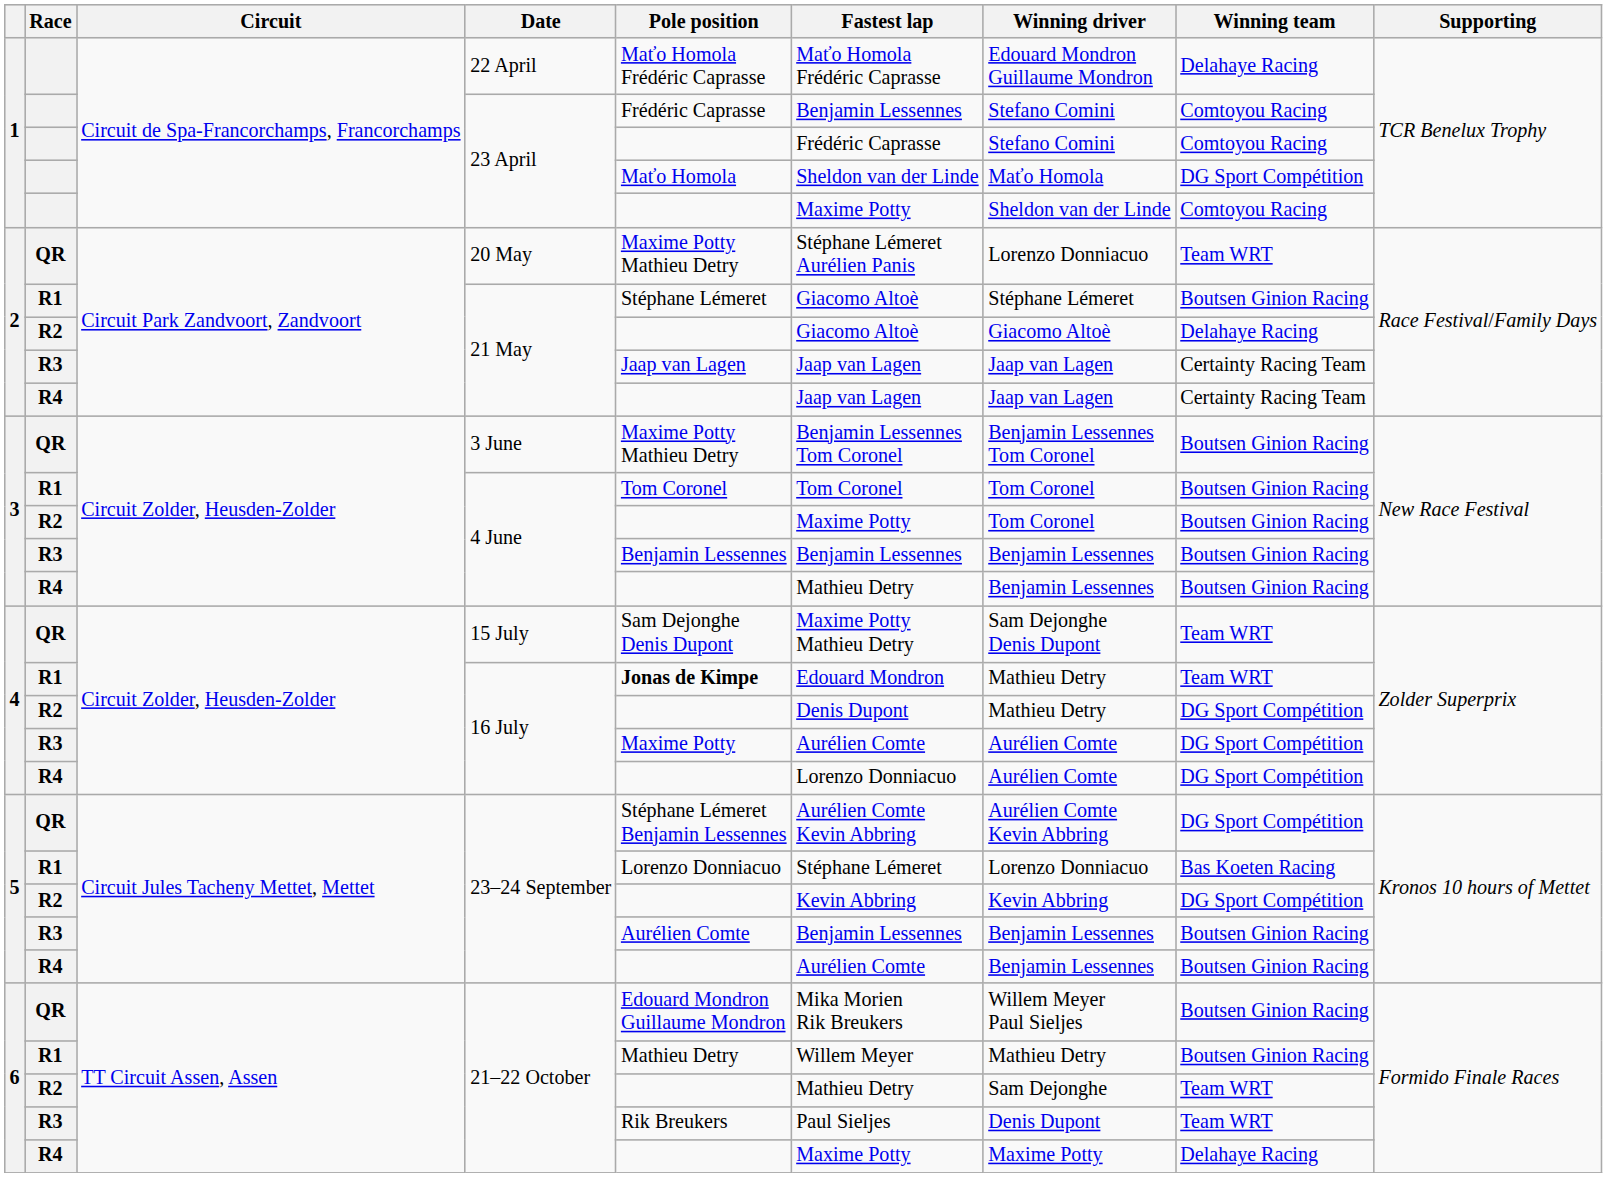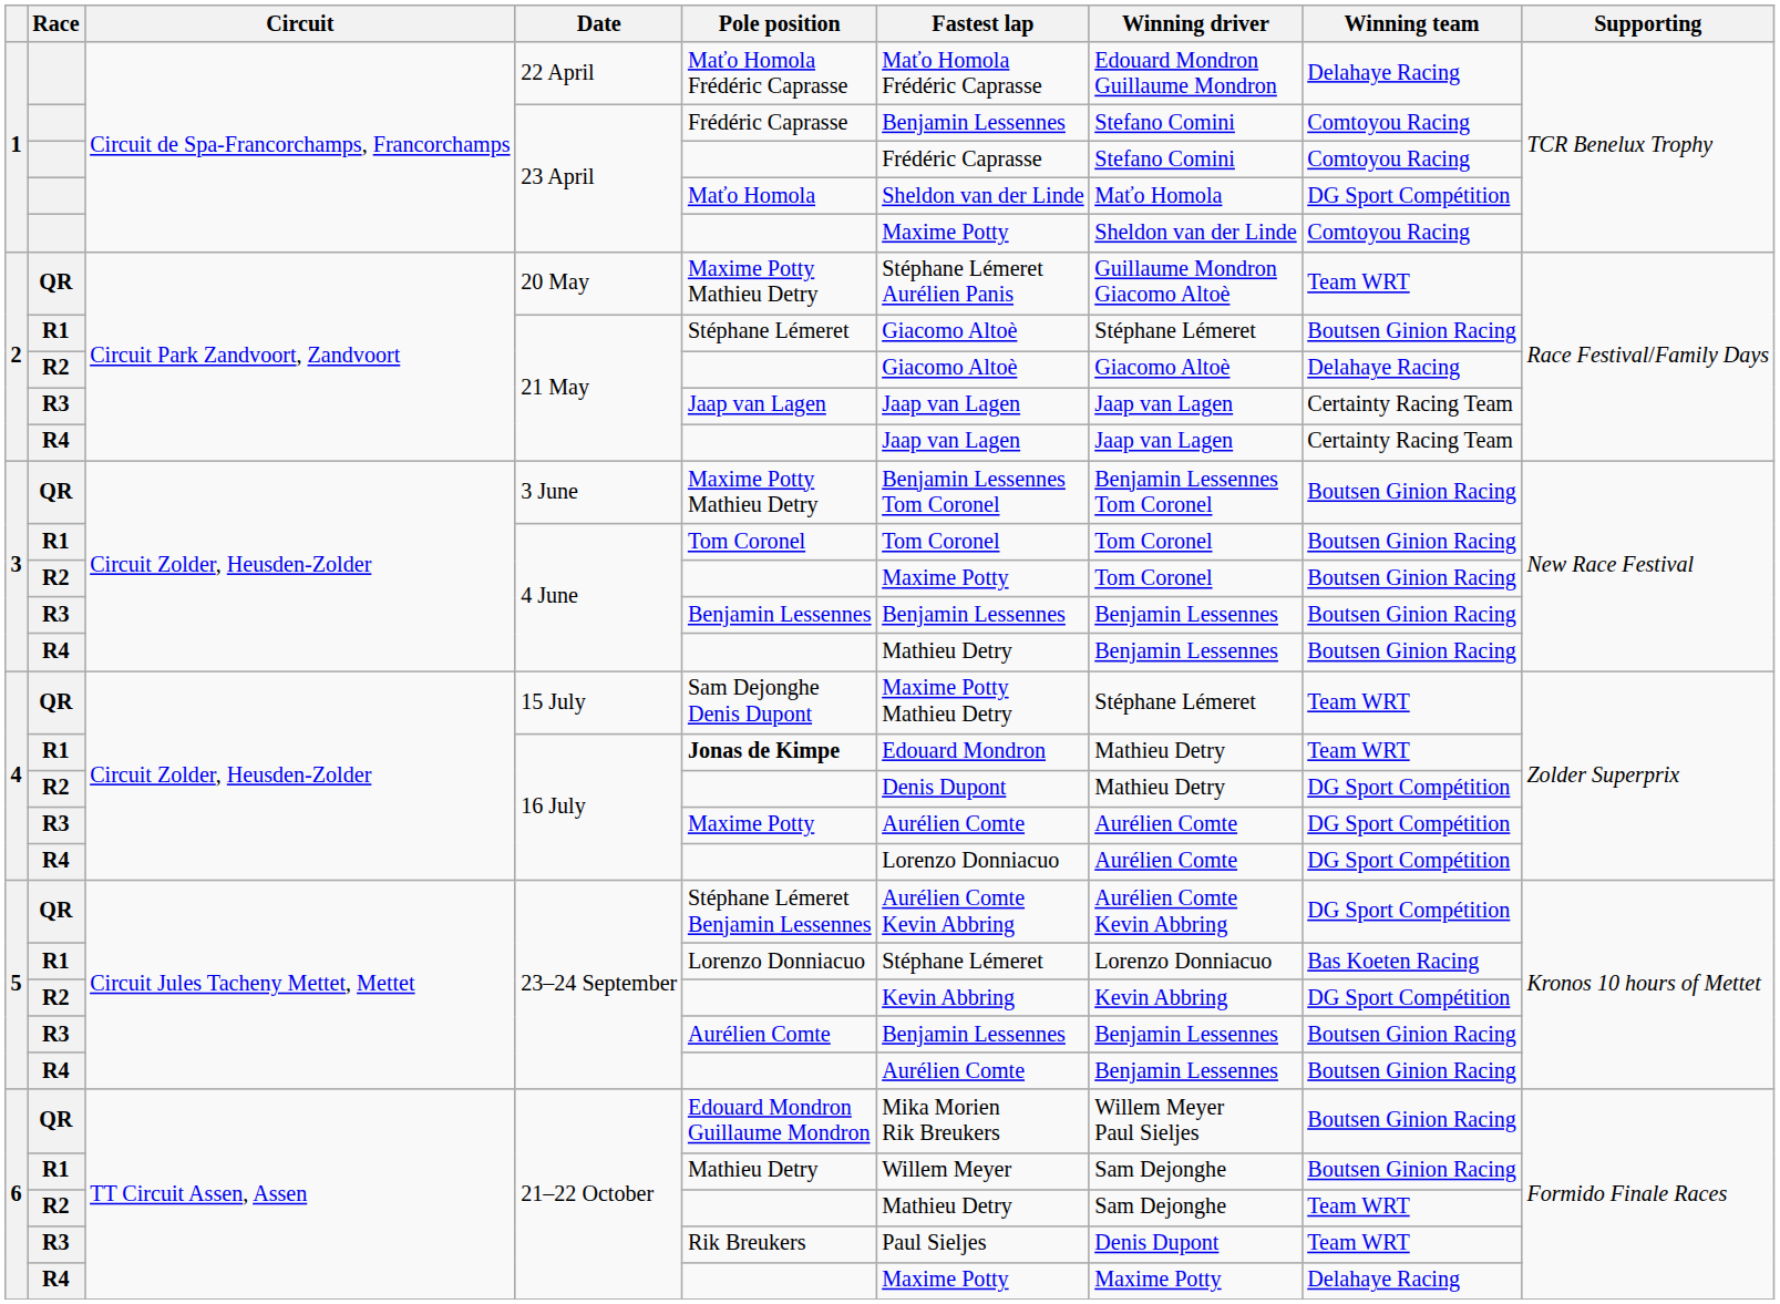 <table class="wikitable" style="font-size: 80%;">
 <tr>
 <th></th>
 <th>Race</th>
 <th>Circuit</th>
 <th>Date</th>
 <th>Pole position</th>
 <th>Fastest lap</th>
 <th>Winning driver</th>
 <th>Winning team</th>
 <th>Supporting</th>
 </tr>
 <tr>
 <th rowspan=5>1</th>
 <th></th>
 <td rowspan=5> <a href='#'>Circuit de Spa-Francorchamps</a>, <a href='#'>Francorchamps</a></td>
 <td>22 April</td>
 <td> <a href='#'>Maťo Homola</a><br> Frédéric Caprasse</td>
 <td> <a href='#'>Maťo Homola</a><br> Frédéric Caprasse</td>
 <td> <a href='#'>Edouard Mondron</a><br> <a href='#'>Guillaume Mondron</a></td>
 <td> <a href='#'>Delahaye Racing</a></td>
 <td rowspan=5><em>TCR Benelux Trophy</em></td>
 </tr>
 <tr>
 <th></th>
 <td rowspan=4>23 April</td>
 <td> Frédéric Caprasse</td>
 <td> <a href='#'>Benjamin Lessennes</a></td>
 <td> <a href='#'>Stefano Comini</a></td>
 <td> <a href='#'>Comtoyou Racing</a></td>
 </tr>
 <tr>
 <th></th>
 <td></td>
 <td> Frédéric Caprasse</td>
 <td> <a href='#'>Stefano Comini</a></td>
 <td> <a href='#'>Comtoyou Racing</a></td>
 </tr>
 <tr>
 <th></th>
 <td> <a href='#'>Maťo Homola</a></td>
 <td> <a href='#'>Sheldon van der Linde</a></td>
 <td> <a href='#'>Maťo Homola</a></td>
 <td> <a href='#'>DG Sport Compétition</a></td>
 </tr>
 <tr>
 <th></th>
 <td></td>
 <td> <a href='#'>Maxime Potty</a></td>
 <td> <a href='#'>Sheldon van der Linde</a></td>
 <td> <a href='#'>Comtoyou Racing</a></td>
 </tr>
 <tr>
 <th rowspan=5>2</th>
 <th>QR</th>
 <td rowspan=5> <a href='#'>Circuit Park Zandvoort</a>, <a href='#'>Zandvoort</a></td>
 <td>20 May</td>
 <td> <a href='#'>Maxime Potty</a><br> Mathieu Detry</td>
 <td> Stéphane Lémeret<br> <a href='#'>Aurélien Panis</a></td>
-<td> Lorenzo Donniacuo</td>
+<td> <a href='#'>Guillaume Mondron</a><br> <a href='#'>Giacomo Altoè</a></td>
 <td> <a href='#'>Team WRT</a></td>
 <td rowspan=5><em>Race Festival</em>/<em>Family Days</em></td>
 </tr>
 <tr>
 <th>R1</th>
 <td rowspan=4>21 May</td>
 <td> Stéphane Lémeret</td>
 <td> <a href='#'>Giacomo Altoè</a></td>
 <td> Stéphane Lémeret</td>
 <td> <a href='#'>Boutsen Ginion Racing</a></td>
 </tr>
 <tr>
 <th>R2</th>
 <td></td>
 <td> <a href='#'>Giacomo Altoè</a></td>
 <td> <a href='#'>Giacomo Altoè</a></td>
 <td> <a href='#'>Delahaye Racing</a></td>
 </tr>
 <tr>
 <th>R3</th>
 <td> <a href='#'>Jaap van Lagen</a></td>
 <td> <a href='#'>Jaap van Lagen</a></td>
 <td> <a href='#'>Jaap van Lagen</a></td>
 <td> Certainty Racing Team</td>
 </tr>
 <tr>
 <th>R4</th>
 <td></td>
 <td> <a href='#'>Jaap van Lagen</a></td>
 <td> <a href='#'>Jaap van Lagen</a></td>
 <td> Certainty Racing Team</td>
 </tr>
 <tr>
 <th rowspan=5>3</th>
 <th>QR</th>
 <td rowspan=5> <a href='#'>Circuit Zolder</a>, <a href='#'>Heusden-Zolder</a></td>
 <td>3 June</td>
 <td> <a href='#'>Maxime Potty</a><br> Mathieu Detry</td>
 <td> <a href='#'>Benjamin Lessennes</a><br> <a href='#'>Tom Coronel</a></td>
 <td> <a href='#'>Benjamin Lessennes</a><br> <a href='#'>Tom Coronel</a></td>
 <td> <a href='#'>Boutsen Ginion Racing</a></td>
 <td rowspan=5><em>New Race Festival</em></td>
 </tr>
 <tr>
 <th>R1</th>
 <td rowspan=4>4 June</td>
 <td> <a href='#'>Tom Coronel</a></td>
 <td> <a href='#'>Tom Coronel</a></td>
 <td> <a href='#'>Tom Coronel</a></td>
 <td> <a href='#'>Boutsen Ginion Racing</a></td>
 </tr>
 <tr>
 <th>R2</th>
 <td></td>
 <td> <a href='#'>Maxime Potty</a></td>
 <td> <a href='#'>Tom Coronel</a></td>
 <td> <a href='#'>Boutsen Ginion Racing</a></td>
 </tr>
 <tr>
 <th>R3</th>
 <td> <a href='#'>Benjamin Lessennes</a></td>
 <td> <a href='#'>Benjamin Lessennes</a></td>
 <td> <a href='#'>Benjamin Lessennes</a></td>
 <td> <a href='#'>Boutsen Ginion Racing</a></td>
 </tr>
 <tr>
 <th>R4</th>
 <td></td>
 <td> Mathieu Detry</td>
 <td> <a href='#'>Benjamin Lessennes</a></td>
 <td> <a href='#'>Boutsen Ginion Racing</a></td>
 </tr>
 <tr>
 <th rowspan=5>4</th>
 <th>QR</th>
 <td rowspan=5> <a href='#'>Circuit Zolder</a>, <a href='#'>Heusden-Zolder</a></td>
 <td>15 July</td>
 <td> Sam Dejonghe<br> <a href='#'>Denis Dupont</a></td>
 <td> <a href='#'>Maxime Potty</a><br> Mathieu Detry</td>
-<td> Sam Dejonghe<br> <a href='#'>Denis Dupont</a></td>
+<td> Stéphane Lémeret</td>
 <td> <a href='#'>Team WRT</a></td>
 <td rowspan=5><em>Zolder Superprix</em></td>
 </tr>
 <tr>
 <th>R1</th>
 <td rowspan=4>16 July</td>
 <td><strong> Jonas de Kimpe</strong></td>
 <td> <a href='#'>Edouard Mondron</a></td>
 <td> Mathieu Detry</td>
 <td> <a href='#'>Team WRT</a></td>
 </tr>
 <tr>
 <th>R2</th>
 <td></td>
 <td> <a href='#'>Denis Dupont</a></td>
 <td> Mathieu Detry</td>
 <td> <a href='#'>DG Sport Compétition</a></td>
 </tr>
 <tr>
 <th>R3</th>
 <td> <a href='#'>Maxime Potty</a></td>
 <td> <a href='#'>Aurélien Comte</a></td>
 <td> <a href='#'>Aurélien Comte</a></td>
 <td> <a href='#'>DG Sport Compétition</a></td>
 </tr>
 <tr>
 <th>R4</th>
 <td></td>
 <td> Lorenzo Donniacuo</td>
 <td> <a href='#'>Aurélien Comte</a></td>
 <td> <a href='#'>DG Sport Compétition</a></td>
 </tr>
 <tr>
 <th rowspan=5>5</th>
 <th>QR</th>
 <td rowspan=5> <a href='#'>Circuit Jules Tacheny Mettet</a>, <a href='#'>Mettet</a></td>
 <td rowspan=5>23–24 September</td>
 <td> Stéphane Lémeret<br> <a href='#'>Benjamin Lessennes</a></td>
 <td> <a href='#'>Aurélien Comte</a><br> <a href='#'>Kevin Abbring</a></td>
 <td> <a href='#'>Aurélien Comte</a><br> <a href='#'>Kevin Abbring</a></td>
 <td> <a href='#'>DG Sport Compétition</a></td>
 <td rowspan=5><em>Kronos 10 hours of Mettet</em></td>
 </tr>
 <tr>
 <th>R1</th>
 <td> Lorenzo Donniacuo</td>
 <td> Stéphane Lémeret</td>
 <td> Lorenzo Donniacuo</td>
 <td> <a href='#'>Bas Koeten Racing</a></td>
 </tr>
 <tr>
 <th>R2</th>
 <td></td>
 <td> <a href='#'>Kevin Abbring</a></td>
 <td> <a href='#'>Kevin Abbring</a></td>
 <td> <a href='#'>DG Sport Compétition</a></td>
 </tr>
 <tr>
 <th>R3</th>
 <td> <a href='#'>Aurélien Comte</a></td>
 <td> <a href='#'>Benjamin Lessennes</a></td>
 <td> <a href='#'>Benjamin Lessennes</a></td>
 <td> <a href='#'>Boutsen Ginion Racing</a></td>
 </tr>
 <tr>
 <th>R4</th>
 <td></td>
 <td> <a href='#'>Aurélien Comte</a></td>
 <td> <a href='#'>Benjamin Lessennes</a></td>
 <td> <a href='#'>Boutsen Ginion Racing</a></td>
 </tr>
 <tr>
 <th rowspan=5>6</th>
 <th>QR</th>
 <td rowspan=5> <a href='#'>TT Circuit Assen</a>, <a href='#'>Assen</a></td>
 <td rowspan=5>21–22 October</td>
 <td> <a href='#'>Edouard Mondron</a><br> <a href='#'>Guillaume Mondron</a></td>
 <td> Mika Morien<br> Rik Breukers</td>
 <td> Willem Meyer<br> Paul Sieljes</td>
 <td> <a href='#'>Boutsen Ginion Racing</a></td>
 <td rowspan=5><em>Formido Finale Races</em></td>
 </tr>
 <tr>
 <th>R1</th>
 <td> Mathieu Detry</td>
 <td> Willem Meyer</td>
-<td> Mathieu Detry</td>
+<td> Sam Dejonghe</td>
 <td> <a href='#'>Boutsen Ginion Racing</a></td>
 </tr>
 <tr>
 <th>R2</th>
 <td></td>
 <td> Mathieu Detry</td>
 <td> Sam Dejonghe</td>
 <td> <a href='#'>Team WRT</a></td>
 </tr>
 <tr>
 <th>R3</th>
 <td> Rik Breukers</td>
 <td> Paul Sieljes</td>
 <td> <a href='#'>Denis Dupont</a></td>
 <td> <a href='#'>Team WRT</a></td>
 </tr>
 <tr>
 <th>R4</th>
 <td></td>
 <td> <a href='#'>Maxime Potty</a></td>
 <td> <a href='#'>Maxime Potty</a></td>
 <td> <a href='#'>Delahaye Racing</a></td>
 </tr>
 </table>
